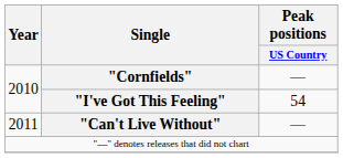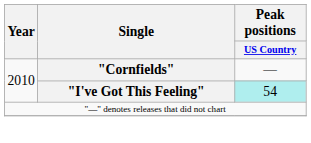 <table class="wikitable plainrowheaders" style="text-align:center;">
 <tr>
 <th rowspan="2">Year</th>
 <th rowspan="2" style="width:14em;">Single</th>
 <th colspan="1">Peak positions</th>
 </tr>
 <tr>
 <th style="width:6.5em;font-size:75%;"><a href='#'>US Country</a></th>
 </tr>
 <tr>
 <td rowspan="2">2010</td>
 <th scope="row">"Cornfields"</th>
 <td>—</td>
 </tr>
 <tr>
 <th scope="row">"I've Got This Feeling"</th>
-<td>54</td>
-</tr>
-<tr>
-<td>2011</td>
-<th scope="row">"Can't Live Without"</th>
-<td>—</td>
+<td style="background: paleturquoise;">54</td>
 </tr>
 <tr>
 <td colspan="3" style="font-size:8pt">"—" denotes releases that did not chart</td>
 </tr>
 <tr>
 </tr>
 </table>
